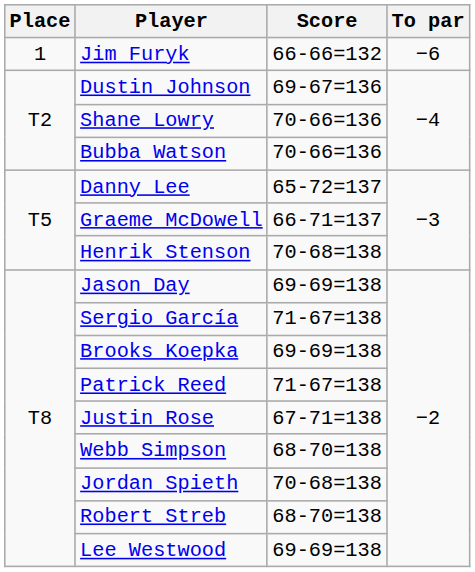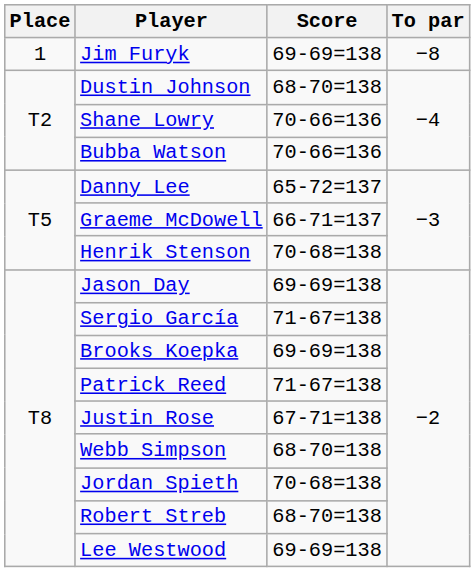 <table class="wikitable">
 <tr>
 <th>Place</th>
 <th>Player</th>
 <th>Score</th>
 <th>To par</th>
 </tr>
 <tr>
 <td align=center>1</td>
 <td> <a href='#'>Jim Furyk</a></td>
-<td>66-66=132</td>
-<td align=center>−6</td>
+<td>69-69=138</td>
+<td align=center>−8</td>
 </tr>
 <tr>
 <td rowspan=3 align=center>T2</td>
 <td> <a href='#'>Dustin Johnson</a></td>
-<td>69-67=136</td>
+<td>68-70=138</td>
 <td rowspan=3 align=center>−4</td>
 </tr>
 <tr>
 <td> <a href='#'>Shane Lowry</a></td>
 <td>70-66=136</td>
 </tr>
 <tr>
 <td> <a href='#'>Bubba Watson</a></td>
 <td>70-66=136</td>
 </tr>
 <tr>
 <td rowspan=3 align=center>T5</td>
 <td> <a href='#'>Danny Lee</a></td>
 <td>65-72=137</td>
 <td rowspan=3 align=center>−3</td>
 </tr>
 <tr>
 <td> <a href='#'>Graeme McDowell</a></td>
 <td>66-71=137</td>
 </tr>
 <tr>
 <td> <a href='#'>Henrik Stenson</a></td>
 <td>70-68=138</td>
 </tr>
 <tr>
 <td rowspan=9 align=center>T8</td>
 <td> <a href='#'>Jason Day</a></td>
 <td>69-69=138</td>
 <td rowspan=9 align=center>−2</td>
 </tr>
 <tr>
 <td> <a href='#'>Sergio García</a></td>
 <td>71-67=138</td>
 </tr>
 <tr>
 <td> <a href='#'>Brooks Koepka</a></td>
 <td>69-69=138</td>
 </tr>
 <tr>
 <td> <a href='#'>Patrick Reed</a></td>
 <td>71-67=138</td>
 </tr>
 <tr>
 <td> <a href='#'>Justin Rose</a></td>
 <td>67-71=138</td>
 </tr>
 <tr>
 <td> <a href='#'>Webb Simpson</a></td>
 <td>68-70=138</td>
 </tr>
 <tr>
 <td> <a href='#'>Jordan Spieth</a></td>
 <td>70-68=138</td>
 </tr>
 <tr>
 <td> <a href='#'>Robert Streb</a></td>
 <td>68-70=138</td>
 </tr>
 <tr>
 <td> <a href='#'>Lee Westwood</a></td>
 <td>69-69=138</td>
 </tr>
 </table>
